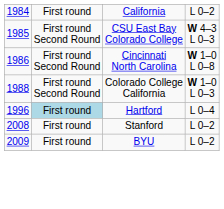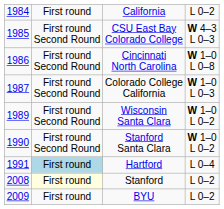 <table class="wikitable">
 <tr align="center">
 <td><a href='#'>1984</a></td>
 <td>First round</td>
 <td><a href='#'>California</a></td>
 <td>L 0–2</td>
 </tr>
 <tr align="center">
 <td><a href='#'>1985</a></td>
 <td>First round<br>Second Round</td>
 <td><a href='#'>CSU East Bay</a><br><a href='#'>Colorado College</a></td>
 <td><strong>W</strong> 4–3<br>L 0–3</td>
 </tr>
 <tr align="center">
 <td><a href='#'>1986</a></td>
 <td>First round<br>Second Round</td>
 <td><a href='#'>Cincinnati</a><br><a href='#'>North Carolina</a></td>
 <td><strong>W</strong> 1–0<br>L 0–8</td>
 </tr>
 <tr align="center">
-<td><a href='#'>1988</a></td>
+<td><a href='#'>1987</a></td>
 <td>First round<br>Second Round</td>
 <td>Colorado College<br>California</td>
 <td><strong>W</strong> 1–0<br>L 0–3</td>
 </tr>
 <tr align="center">
-<td><a href='#'>1996</a></td>
+<td><a href='#'>1989</a></td>
+<td>First round<br>Second Round</td>
+<td><a href='#'>Wisconsin</a><br><a href='#'>Santa Clara</a></td>
+<td><strong>W</strong> 1–0<br>L 0–2</td>
+</tr>
+<tr align="center">
+<td><a href='#'>1990</a></td>
+<td>First round<br>Second Round</td>
+<td><a href='#'>Stanford</a><br>Santa Clara</td>
+<td><strong>W</strong> 1–0<br>L 0–2</td>
+</tr>
+<tr align="center">
+<td><a href='#'>1991</a></td>
 <td style="background: lightblue;">First round</td>
 <td><a href='#'>Hartford</a></td>
 <td>L 0–4</td>
 </tr>
 <tr align="center">
 <td><a href='#'>2008</a></td>
-<td>First round</td>
+<td style="background: lightyellow;">First round</td>
 <td>Stanford</td>
 <td>L 0–2</td>
 </tr>
 <tr align="center">
 <td><a href='#'>2009</a></td>
 <td>First round</td>
 <td><a href='#'>BYU</a></td>
 <td>L 0–2</td>
 </tr>
 </table>
